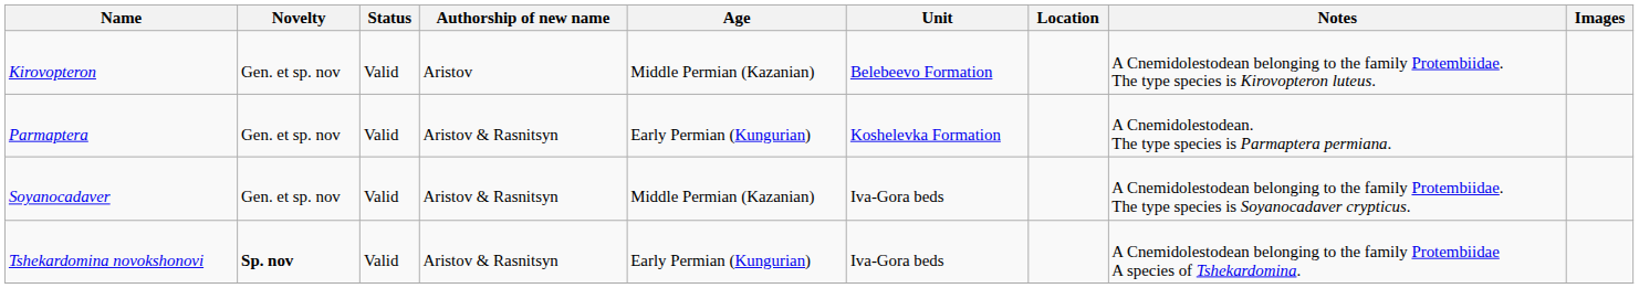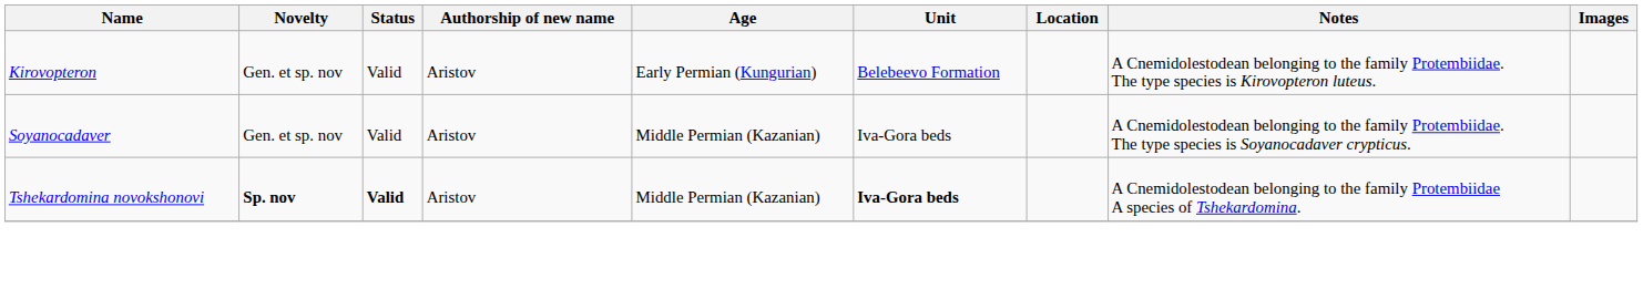 <table class="wikitable sortable" align="center" width="100%">
 <tr>
 <th>Name</th>
 <th>Novelty</th>
 <th>Status</th>
 <th>Authorship of new name</th>
 <th>Age</th>
 <th>Unit</th>
 <th>Location</th>
 <th>Notes</th>
 <th>Images</th>
 </tr>
 <tr>
 <td><br><em><a href='#'>Kirovopteron</a></em></td>
 <td><br>Gen. et sp. nov</td>
 <td><br>Valid</td>
 <td><br>Aristov</td>
-<td><br>Middle Permian (Kazanian)</td>
+<td><br>Early Permian (<a href='#'>Kungurian</a>)</td>
 <td><br><a href='#'>Belebeevo Formation</a></td>
 <td><br></td>
 <td><br>A Cnemidolestodean belonging to the family <a href='#'>Protembiidae</a>.<br> The type species is <em>Kirovopteron luteus</em>.</td>
 <td></td>
 </tr>
 <tr>
-<td><br><em><a href='#'>Parmaptera</a></em></td>
-<td><br>Gen. et sp. nov</td>
-<td><br>Valid</td>
-<td><br>Aristov & Rasnitsyn</td>
-<td><br>Early Permian (<a href='#'>Kungurian</a>)</td>
-<td><br><a href='#'>Koshelevka Formation</a></td>
-<td><br></td>
-<td><br>A Cnemidolestodean.<br> The type species is <em>Parmaptera permiana</em>.</td>
-<td></td>
-</tr>
-<tr>
 <td><br><em><a href='#'>Soyanocadaver</a></em></td>
 <td><br>Gen. et sp. nov</td>
 <td><br>Valid</td>
-<td><br>Aristov & Rasnitsyn</td>
+<td><br>Aristov</td>
 <td><br>Middle Permian (Kazanian)</td>
 <td><br>Iva-Gora beds</td>
 <td><br></td>
 <td><br>A Cnemidolestodean belonging to the family <a href='#'>Protembiidae</a>.<br> The type species is <em>Soyanocadaver crypticus</em>.</td>
 <td></td>
 </tr>
 <tr>
 <td><br><em><a href='#'>Tshekardomina novokshonovi</a></em></td>
 <td><strong><br>Sp. nov</strong></td>
-<td><br>Valid</td>
-<td><br>Aristov & Rasnitsyn</td>
-<td><br>Early Permian (<a href='#'>Kungurian</a>)</td>
-<td><br>Iva-Gora beds</td>
+<td><strong><br>Valid</strong></td>
+<td><br>Aristov</td>
+<td><br>Middle Permian (Kazanian)</td>
+<td><strong><br>Iva-Gora beds</strong></td>
 <td><br></td>
 <td><br>A Cnemidolestodean belonging to the family <a href='#'>Protembiidae</a><br>A species of <em><a href='#'>Tshekardomina</a></em>.</td>
 <td></td>
 </tr>
 <tr>
 </tr>
 </table>
